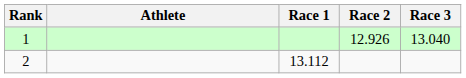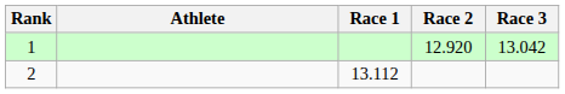 <table class=wikitable style="text-align:center">
 <tr>
 <th width=40>Rank</th>
 <th width=250>Athlete</th>
 <th width=60>Race 1</th>
 <th width=60>Race 2</th>
 <th width=60>Race 3</th>
 </tr>
 <tr bgcolor=ccffcc>
 <td>1</td>
 <td align=left></td>
 <td></td>
-<td>12.926</td>
-<td>13.040</td>
+<td>12.920</td>
+<td>13.042</td>
 </tr>
 <tr>
 <td>2</td>
 <td align=left></td>
 <td>13.112</td>
 <td></td>
 <td></td>
 </tr>
 </table>
